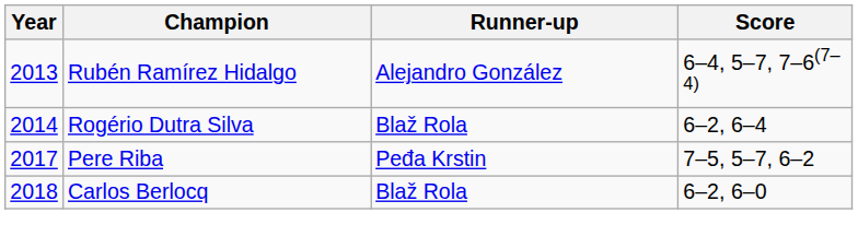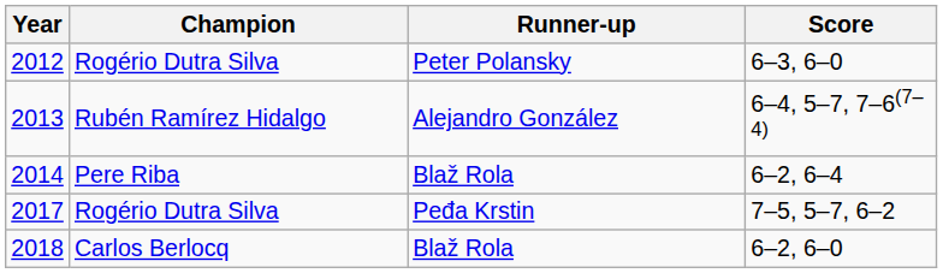 <table class="wikitable" style="font-size:90%">
 <tr>
 <th>Year</th>
 <th width="200">Champion</th>
 <th width="200">Runner-up</th>
 <th width="110">Score</th>
+</tr>
+<tr>
+<td><a href='#'>2012</a></td>
+<td> <a href='#'>Rogério Dutra Silva</a></td>
+<td> <a href='#'>Peter Polansky</a></td>
+<td>6–3, 6–0</td>
 </tr>
 <tr>
 <td><a href='#'>2013</a></td>
 <td> <a href='#'>Rubén Ramírez Hidalgo</a></td>
 <td> <a href='#'>Alejandro González</a></td>
 <td>6–4, 5–7, 7–6<sup>(7–4)</sup></td>
 </tr>
 <tr>
 <td><a href='#'>2014</a></td>
-<td> <a href='#'>Rogério Dutra Silva</a></td>
+<td> <a href='#'>Pere Riba</a></td>
 <td> <a href='#'>Blaž Rola</a></td>
 <td>6–2, 6–4</td>
 </tr>
 <tr>
 <td><a href='#'>2017</a></td>
-<td> <a href='#'>Pere Riba</a></td>
+<td> <a href='#'>Rogério Dutra Silva</a></td>
 <td> <a href='#'>Peđa Krstin</a></td>
 <td>7–5, 5–7, 6–2</td>
 </tr>
 <tr>
 <td><a href='#'>2018</a></td>
 <td> <a href='#'>Carlos Berlocq</a></td>
 <td> <a href='#'>Blaž Rola</a></td>
 <td>6–2, 6–0</td>
 </tr>
 </table>
